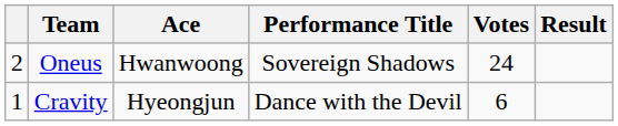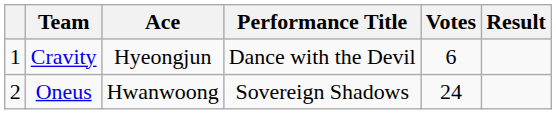 <table class="wikitable" style="text-align:center">
 <tr>
 <th></th>
 <th>Team</th>
 <th>Ace</th>
 <th>Performance Title</th>
 <th>Votes</th>
 <th>Result</th>
 </tr>
 <tr>
+<td>1</td>
+<td><a href='#'>Cravity</a></td>
+<td>Hyeongjun</td>
+<td>Dance with the Devil</td>
+<td>6</td>
+<td></td>
+</tr>
+<tr>
 <td>2</td>
 <td><a href='#'>Oneus</a></td>
 <td>Hwanwoong</td>
 <td>Sovereign Shadows</td>
 <td>24</td>
 <td></td>
 </tr>
-<tr>
-<td>1</td>
-<td><a href='#'>Cravity</a></td>
-<td>Hyeongjun</td>
-<td>Dance with the Devil</td>
-<td>6</td>
-<td></td>
-</tr>
 </table>
